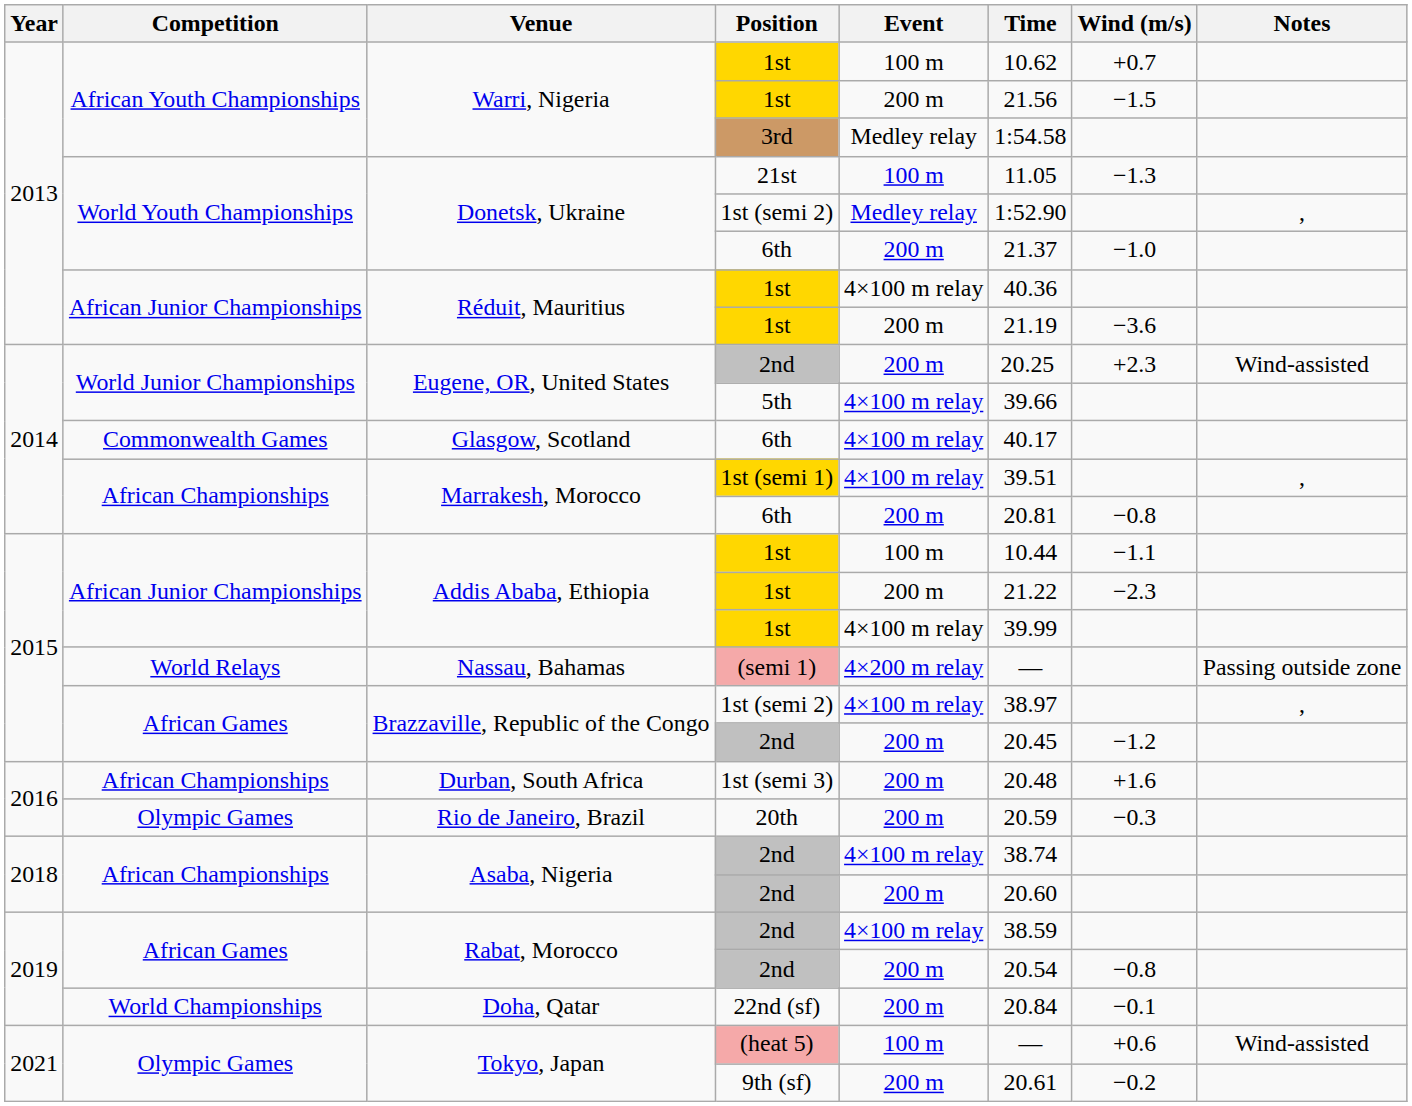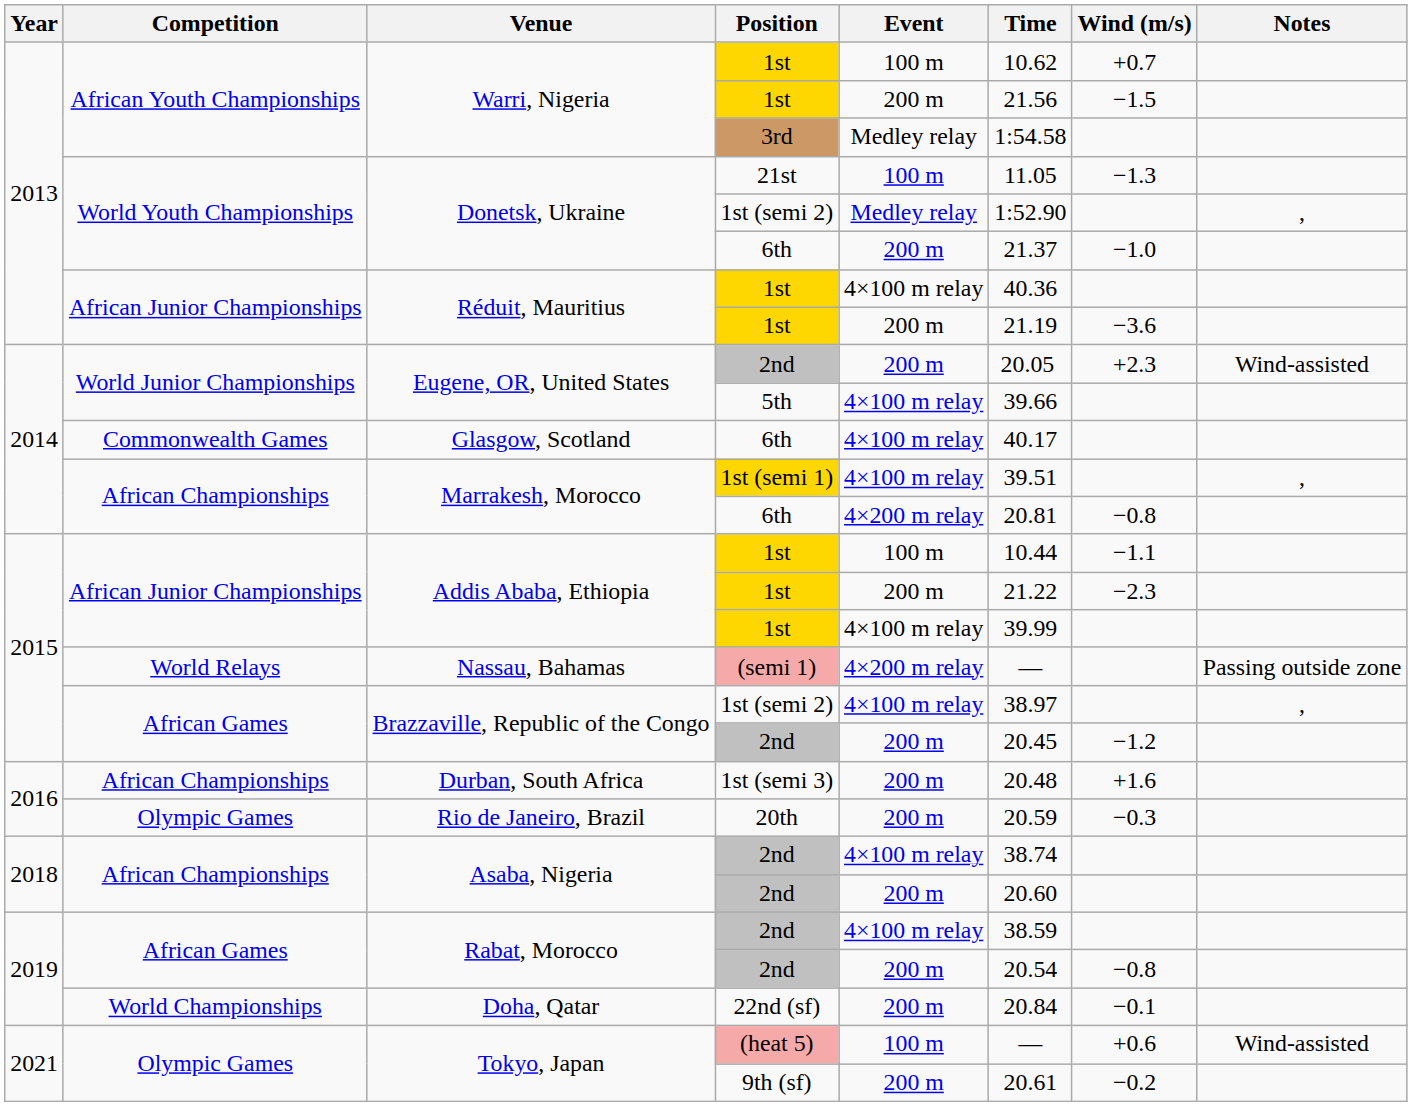 <table class="wikitable sortable" style=text-align:center>
 <tr>
 <th>Year</th>
 <th>Competition</th>
 <th>Venue</th>
 <th>Position</th>
 <th>Event</th>
 <th>Time</th>
 <th>Wind (m/s)</th>
 <th>Notes</th>
 </tr>
 <tr>
 <td rowspan=8>2013</td>
 <td rowspan=3><a href='#'>African Youth Championships</a></td>
 <td rowspan=3><a href='#'>Warri</a>, Nigeria</td>
 <td bgcolor=gold>1st</td>
 <td>100 m</td>
 <td>10.62</td>
 <td>+0.7</td>
 <td></td>
 </tr>
 <tr>
 <td bgcolor=gold>1st</td>
 <td>200 m</td>
 <td>21.56</td>
 <td>−1.5</td>
 <td></td>
 </tr>
 <tr>
 <td bgcolor=cc9966>3rd</td>
 <td data-sort-value="800 relay medley">Medley relay</td>
 <td data-sort-value=114.58>1:54.58</td>
 <td></td>
 <td></td>
 </tr>
 <tr>
 <td rowspan=3><a href='#'>World Youth Championships</a></td>
 <td rowspan=3><a href='#'>Donetsk</a>, Ukraine</td>
 <td>21st</td>
 <td><a href='#'>100 m</a></td>
 <td>11.05</td>
 <td>−1.3</td>
 <td></td>
 </tr>
 <tr>
 <td data-sort-value="7th alternate">1st (semi 2)</td>
 <td data-sort-value="800 relay medley"><a href='#'>Medley relay</a></td>
 <td data-sort-value=112.90>1:52.90</td>
 <td></td>
 <td>, </td>
 </tr>
 <tr>
 <td>6th</td>
 <td><a href='#'>200 m</a></td>
 <td>21.37</td>
 <td>−1.0</td>
 <td></td>
 </tr>
 <tr>
 <td rowspan=2><a href='#'>African Junior Championships</a></td>
 <td rowspan=2><a href='#'>Réduit</a>, Mauritius</td>
 <td bgcolor=gold>1st</td>
 <td data-sort-value="400 relay">4×100 m relay</td>
 <td>40.36</td>
 <td></td>
 <td></td>
 </tr>
 <tr>
 <td bgcolor=gold>1st</td>
 <td>200 m</td>
 <td>21.19</td>
 <td>−3.6</td>
 <td></td>
 </tr>
 <tr>
 <td rowspan=5>2014</td>
 <td rowspan=2><a href='#'>World Junior Championships</a></td>
 <td rowspan=2><a href='#'>Eugene, OR</a>, United States</td>
 <td bgcolor=silver>2nd</td>
 <td><a href='#'>200 m</a></td>
-<td>20.25 </td>
+<td>20.05 </td>
 <td>+2.3</td>
 <td>Wind-assisted</td>
 </tr>
 <tr>
 <td>5th</td>
 <td data-sort-value="400 relay"><a href='#'>4×100 m relay</a></td>
 <td>39.66</td>
 <td></td>
 <td></td>
 </tr>
 <tr>
 <td><a href='#'>Commonwealth Games</a></td>
 <td><a href='#'>Glasgow</a>, Scotland</td>
 <td>6th</td>
 <td data-sort-value="400 relay"><a href='#'>4×100 m relay</a></td>
 <td>40.17</td>
 <td></td>
 <td></td>
 </tr>
 <tr>
 <td rowspan=2><a href='#'>African Championships</a></td>
 <td rowspan=2><a href='#'>Marrakesh</a>, Morocco</td>
 <td data-sort-value="1st alternate" bgcolor=gold>1st (semi 1)</td>
 <td data-sort-value="400 relay"><a href='#'>4×100 m relay</a></td>
 <td>39.51</td>
 <td></td>
 <td>, </td>
 </tr>
 <tr>
 <td>6th</td>
-<td><a href='#'>200 m</a></td>
+<td data-sort-value="800 relay"><a href='#'>4×200 m relay</a></td>
 <td>20.81</td>
 <td>−0.8</td>
 <td></td>
 </tr>
 <tr>
 <td rowspan=6>2015</td>
 <td rowspan=3><a href='#'>African Junior Championships</a></td>
 <td rowspan=3><a href='#'>Addis Ababa</a>, Ethiopia</td>
 <td bgcolor=gold>1st</td>
 <td>100 m</td>
 <td>10.44</td>
 <td>−1.1</td>
 <td></td>
 </tr>
 <tr>
 <td bgcolor=gold>1st</td>
 <td>200 m</td>
 <td>21.22</td>
 <td>−2.3</td>
 <td></td>
 </tr>
 <tr>
 <td bgcolor=gold>1st</td>
 <td data-sort-value="400 relay">4×100 m relay</td>
 <td>39.99</td>
 <td></td>
 <td></td>
 </tr>
 <tr>
 <td><a href='#'>World Relays</a></td>
 <td><a href='#'>Nassau</a>, Bahamas</td>
 <td bgcolor=f5a9a9> (semi 1)</td>
 <td data-sort-value="800 relay"><a href='#'>4×200 m relay</a></td>
 <td data-sort-value=9999>—</td>
 <td></td>
 <td>Passing outside zone</td>
 </tr>
 <tr>
 <td rowspan=2><a href='#'>African Games</a></td>
 <td rowspan=2><a href='#'>Brazzaville</a>, Republic of the Congo</td>
 <td data-sort-value="8th alternate">1st (semi 2)</td>
 <td data-sort-value="400 relay"><a href='#'>4×100 m relay</a></td>
 <td>38.97</td>
 <td></td>
 <td>, </td>
 </tr>
 <tr>
 <td bgcolor=silver>2nd</td>
 <td><a href='#'>200 m</a></td>
 <td>20.45</td>
 <td>−1.2</td>
 <td></td>
 </tr>
 <tr>
 <td rowspan=2>2016</td>
 <td><a href='#'>African Championships</a></td>
 <td><a href='#'>Durban</a>, South Africa</td>
 <td data-sort-value="8th DNS">1st (semi 3)</td>
 <td><a href='#'>200 m</a></td>
 <td>20.48</td>
 <td>+1.6</td>
 <td></td>
 </tr>
 <tr>
 <td><a href='#'>Olympic Games</a></td>
 <td><a href='#'>Rio de Janeiro</a>, Brazil</td>
 <td>20th</td>
 <td><a href='#'>200 m</a></td>
 <td>20.59</td>
 <td>−0.3</td>
 <td></td>
 </tr>
 <tr>
 <td rowspan=2>2018</td>
 <td rowspan=2><a href='#'>African Championships</a></td>
 <td rowspan=2><a href='#'>Asaba</a>, Nigeria</td>
 <td bgcolor=silver>2nd</td>
 <td data-sort-value="400 relay"><a href='#'>4×100 m relay</a></td>
 <td>38.74</td>
 <td></td>
 <td></td>
 </tr>
 <tr>
 <td bgcolor=silver>2nd</td>
 <td><a href='#'>200 m</a></td>
 <td>20.60</td>
 <td data-sort-value=+99.9></td>
 <td></td>
 </tr>
 <tr>
 <td rowspan=3>2019</td>
 <td rowspan=2><a href='#'>African Games</a></td>
 <td rowspan=2><a href='#'>Rabat</a>, Morocco</td>
 <td bgcolor=silver>2nd</td>
 <td data-sort-value="400 relay"><a href='#'>4×100 m relay</a></td>
 <td>38.59</td>
 <td></td>
 <td></td>
 </tr>
 <tr>
 <td bgcolor=silver>2nd</td>
 <td><a href='#'>200 m</a></td>
 <td>20.54</td>
 <td>−0.8</td>
 <td></td>
 </tr>
 <tr>
 <td><a href='#'>World Championships</a></td>
 <td><a href='#'>Doha</a>, Qatar</td>
 <td>22nd (sf)</td>
 <td><a href='#'>200 m</a></td>
 <td>20.84</td>
 <td>−0.1</td>
 <td></td>
 </tr>
 <tr>
 <td rowspan=2>2021</td>
 <td rowspan=2><a href='#'>Olympic Games</a></td>
 <td rowspan=2><a href='#'>Tokyo</a>, Japan</td>
 <td bgcolor=f5a9a9> (heat 5)</td>
 <td><a href='#'>100 m</a></td>
 <td data-sort-value=9999>—</td>
 <td>+0.6</td>
 <td>Wind-assisted</td>
 </tr>
 <tr>
 <td>9th (sf)</td>
 <td><a href='#'>200 m</a></td>
 <td>20.61</td>
 <td>−0.2</td>
 <td></td>
 </tr>
 </table>
